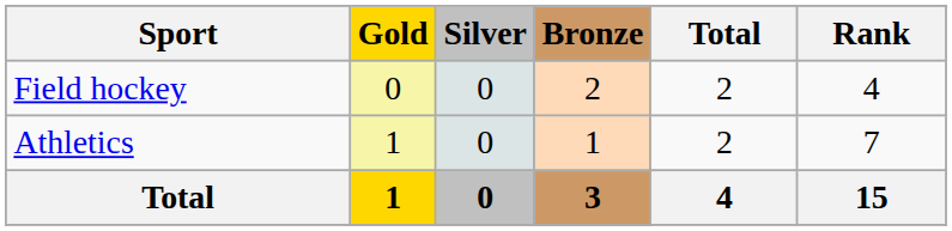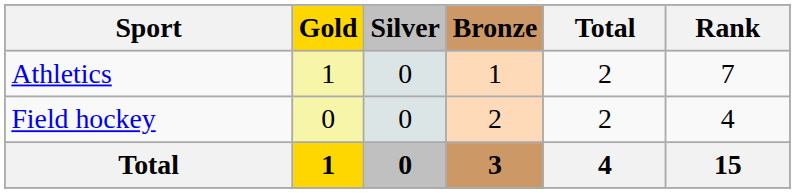 <table class="wikitable sortable" style="text-align:center; font-size:95%">
 <tr>
 <th width=150>Sport</th>
 <th style="background-color:gold; width=60;"><strong>Gold</strong></th>
 <th style="background-color:silver; width=60;"><strong>Silver</strong></th>
 <th style="background-color:#cc9966; width=60;"><strong>Bronze</strong></th>
 <th width=60>Total</th>
 <th width=60>Rank</th>
 </tr>
 <tr>
+<td align=left> <a href='#'>Athletics</a></td>
+<td bgcolor=#f7f6a8>1</td>
+<td bgcolor=#dce5e5>0</td>
+<td bgcolor=#ffdab9>1</td>
+<td>2</td>
+<td>7</td>
+</tr>
+<tr>
 <td align=left> <a href='#'>Field hockey</a></td>
 <td bgcolor=#f7f6a8>0</td>
 <td bgcolor=#dce5e5>0</td>
 <td bgcolor=#ffdab9>2</td>
 <td>2</td>
 <td>4</td>
-</tr>
-<tr>
-<td align=left> <a href='#'>Athletics</a></td>
-<td bgcolor=#f7f6a8>1</td>
-<td bgcolor=#dce5e5>0</td>
-<td bgcolor=#ffdab9>1</td>
-<td>2</td>
-<td>7</td>
 </tr>
 <tr>
 <th>Total</th>
 <th style="background-color:gold; width=60;">1</th>
 <th style="background-color:silver; width=60;">0</th>
 <th style="background-color:#cc9966; width=60;">3</th>
 <th>4</th>
 <th>15</th>
 </tr>
 </table>
